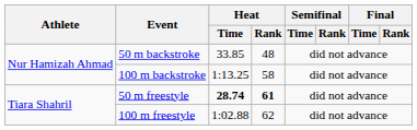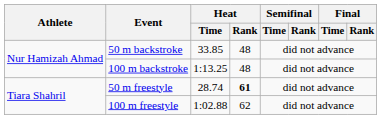 <table class=wikitable style="font-size:90%">
 <tr>
 <th rowspan="2">Athlete</th>
 <th rowspan="2">Event</th>
 <th colspan="2">Heat</th>
 <th colspan="2">Semifinal</th>
 <th colspan="2">Final</th>
 </tr>
 <tr style="font-size:95%">
 <th>Time</th>
 <th>Rank</th>
 <th>Time</th>
 <th>Rank</th>
 <th>Time</th>
 <th>Rank</th>
 </tr>
 <tr align=center>
 <td align=left rowspan=2><a href='#'>Nur Hamizah Ahmad</a></td>
 <td align=left><a href='#'>50 m backstroke</a></td>
 <td>33.85</td>
 <td>48</td>
 <td colspan=4>did not advance</td>
 </tr>
 <tr align=center>
 <td align=left><a href='#'>100 m backstroke</a></td>
 <td>1:13.25</td>
-<td>58</td>
+<td>48</td>
 <td colspan=4>did not advance</td>
 </tr>
 <tr align=center>
 <td align=left rowspan=2><a href='#'>Tiara Shahril</a></td>
 <td align=left><a href='#'>50 m freestyle</a></td>
-<td><strong>28.74</strong></td>
+<td>28.74</td>
 <td><strong>61</strong></td>
 <td colspan=4>did not advance</td>
 </tr>
 <tr align=center>
 <td align=left><a href='#'>100 m freestyle</a></td>
 <td>1:02.88</td>
 <td>62</td>
 <td colspan=4>did not advance</td>
 </tr>
 </table>
